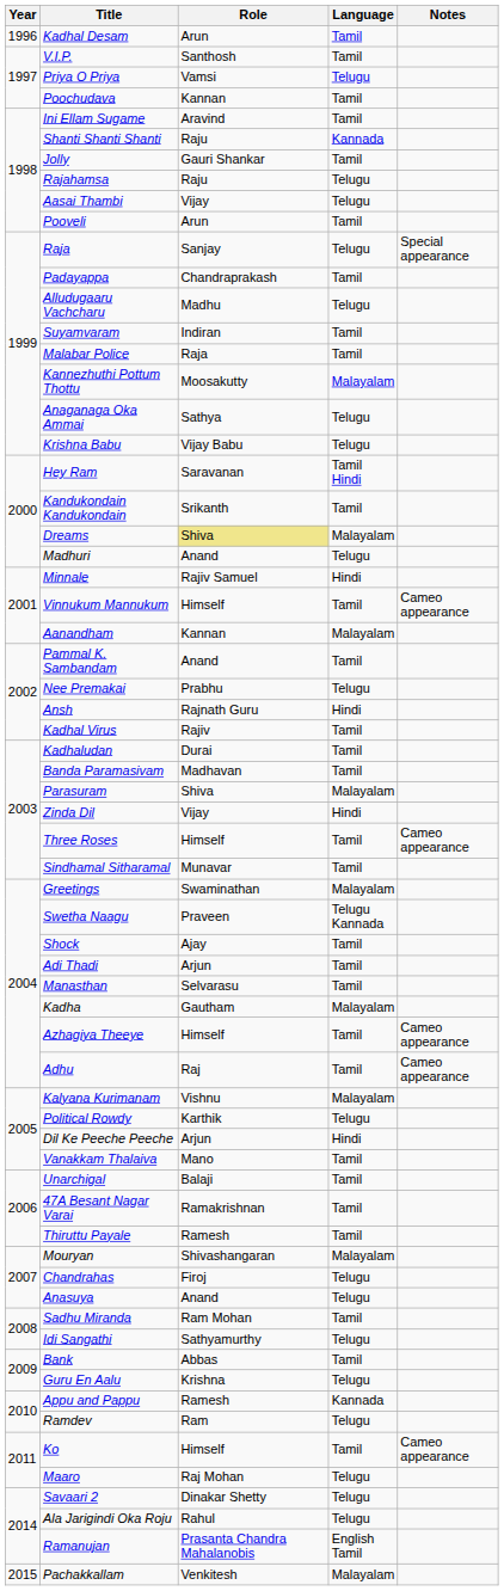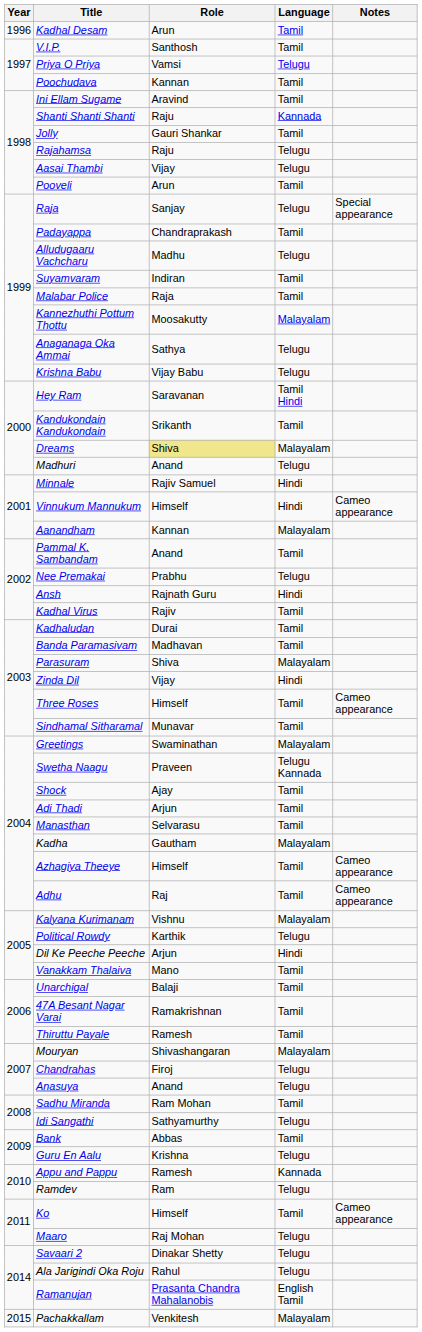 <table class="wikitable sortable">
 <tr>
 <th>Year</th>
 <th>Title</th>
 <th>Role</th>
 <th>Language</th>
 <th class="unsortable">Notes</th>
 </tr>
 <tr>
 <td>1996</td>
 <td><em><a href='#'>Kadhal Desam</a></em></td>
 <td>Arun</td>
 <td><a href='#'>Tamil</a></td>
 <td></td>
 </tr>
 <tr>
 <td rowspan="3">1997</td>
 <td><em><a href='#'>V.I.P.</a></em></td>
 <td>Santhosh</td>
 <td>Tamil</td>
 <td></td>
 </tr>
 <tr>
 <td><em><a href='#'>Priya O Priya</a></em></td>
 <td>Vamsi</td>
 <td><a href='#'>Telugu</a></td>
 <td></td>
 </tr>
 <tr>
 <td><em><a href='#'>Poochudava</a></em></td>
 <td>Kannan</td>
 <td>Tamil</td>
 <td></td>
 </tr>
 <tr>
 <td rowspan="6">1998</td>
 <td><em><a href='#'>Ini Ellam Sugame</a></em></td>
 <td>Aravind</td>
 <td>Tamil</td>
 <td></td>
 </tr>
 <tr>
 <td><em><a href='#'>Shanti Shanti Shanti</a></em></td>
 <td>Raju</td>
 <td><a href='#'>Kannada</a></td>
 <td></td>
 </tr>
 <tr>
 <td><em><a href='#'>Jolly</a></em></td>
 <td>Gauri Shankar</td>
 <td>Tamil</td>
 <td></td>
 </tr>
 <tr>
 <td><em><a href='#'>Rajahamsa</a></em></td>
 <td>Raju</td>
 <td>Telugu</td>
 <td></td>
 </tr>
 <tr>
 <td><em><a href='#'>Aasai Thambi</a></em></td>
 <td>Vijay</td>
 <td>Telugu</td>
 <td></td>
 </tr>
 <tr>
 <td><em><a href='#'>Pooveli</a></em></td>
 <td>Arun</td>
 <td>Tamil</td>
 <td></td>
 </tr>
 <tr>
 <td rowspan="8">1999</td>
 <td><em><a href='#'>Raja</a></em></td>
 <td>Sanjay</td>
 <td>Telugu</td>
 <td>Special appearance</td>
 </tr>
 <tr>
 <td><em><a href='#'>Padayappa</a></em></td>
 <td>Chandraprakash</td>
 <td>Tamil</td>
 <td></td>
 </tr>
 <tr>
 <td><em><a href='#'>Alludugaaru Vachcharu</a></em></td>
 <td>Madhu</td>
 <td>Telugu</td>
 <td></td>
 </tr>
 <tr>
 <td><em><a href='#'>Suyamvaram</a></em></td>
 <td>Indiran</td>
 <td>Tamil</td>
 <td></td>
 </tr>
 <tr>
 <td><em><a href='#'>Malabar Police</a></em></td>
 <td>Raja</td>
 <td>Tamil</td>
 <td></td>
 </tr>
 <tr>
 <td><em><a href='#'>Kannezhuthi Pottum Thottu</a></em></td>
 <td>Moosakutty</td>
 <td><a href='#'>Malayalam</a></td>
 <td></td>
 </tr>
 <tr>
 <td><em><a href='#'>Anaganaga Oka Ammai</a></em></td>
 <td>Sathya</td>
 <td>Telugu</td>
 <td></td>
 </tr>
 <tr>
 <td><em><a href='#'>Krishna Babu</a></em></td>
 <td>Vijay Babu</td>
 <td>Telugu</td>
 <td></td>
 </tr>
 <tr>
 <td rowspan="4">2000</td>
 <td><em><a href='#'>Hey Ram</a></em></td>
 <td>Saravanan</td>
 <td>Tamil<br><a href='#'>Hindi</a></td>
 <td></td>
 </tr>
 <tr>
 <td><em><a href='#'>Kandukondain Kandukondain</a></em></td>
 <td>Srikanth</td>
 <td>Tamil</td>
 <td></td>
 </tr>
 <tr>
 <td><em><a href='#'>Dreams</a></em></td>
 <td style="background: khaki;">Shiva</td>
 <td>Malayalam</td>
 <td></td>
 </tr>
 <tr>
 <td><em>Madhuri</em></td>
 <td>Anand</td>
 <td>Telugu</td>
 <td></td>
 </tr>
 <tr>
 <td rowspan="3">2001</td>
 <td><em><a href='#'>Minnale</a></em></td>
 <td>Rajiv Samuel</td>
 <td>Hindi</td>
 <td></td>
 </tr>
 <tr>
 <td><em><a href='#'>Vinnukum Mannukum</a></em></td>
 <td>Himself</td>
-<td>Tamil</td>
+<td>Hindi</td>
 <td>Cameo appearance</td>
 </tr>
 <tr>
 <td><em><a href='#'>Aanandham</a></em></td>
 <td>Kannan</td>
 <td>Malayalam</td>
 <td></td>
 </tr>
 <tr>
 <td rowspan="4">2002</td>
 <td><em><a href='#'>Pammal K. Sambandam</a></em></td>
 <td>Anand</td>
 <td>Tamil</td>
 <td></td>
 </tr>
 <tr>
 <td><em><a href='#'>Nee Premakai</a></em></td>
 <td>Prabhu</td>
 <td>Telugu</td>
 <td></td>
 </tr>
 <tr>
 <td><em><a href='#'>Ansh</a></em></td>
 <td>Rajnath Guru</td>
 <td>Hindi</td>
 <td></td>
 </tr>
 <tr>
 <td><em><a href='#'>Kadhal Virus</a></em></td>
 <td>Rajiv</td>
 <td>Tamil</td>
 <td></td>
 </tr>
 <tr>
 <td rowspan="6">2003</td>
 <td><em><a href='#'>Kadhaludan</a></em></td>
 <td>Durai</td>
 <td>Tamil</td>
 <td></td>
 </tr>
 <tr>
 <td><em><a href='#'>Banda Paramasivam</a></em></td>
 <td>Madhavan</td>
 <td>Tamil</td>
 <td></td>
 </tr>
 <tr>
 <td><em><a href='#'>Parasuram</a></em></td>
 <td>Shiva</td>
 <td>Malayalam</td>
 <td></td>
 </tr>
 <tr>
 <td><em><a href='#'>Zinda Dil</a></em></td>
 <td>Vijay</td>
 <td>Hindi</td>
 <td></td>
 </tr>
 <tr>
 <td><em><a href='#'>Three Roses</a></em></td>
 <td>Himself</td>
 <td>Tamil</td>
 <td>Cameo appearance</td>
 </tr>
 <tr>
 <td><em><a href='#'>Sindhamal Sitharamal</a></em></td>
 <td>Munavar</td>
 <td>Tamil</td>
 <td></td>
 </tr>
 <tr>
 <td rowspan="8">2004</td>
 <td><em><a href='#'>Greetings</a></em></td>
 <td>Swaminathan</td>
 <td>Malayalam</td>
 <td></td>
 </tr>
 <tr>
 <td><em><a href='#'>Swetha Naagu</a></em></td>
 <td>Praveen</td>
 <td>Telugu<br>Kannada</td>
 <td></td>
 </tr>
 <tr>
 <td><em><a href='#'>Shock</a></em></td>
 <td>Ajay</td>
 <td>Tamil</td>
 <td></td>
 </tr>
 <tr>
 <td><em><a href='#'>Adi Thadi</a></em></td>
 <td>Arjun</td>
 <td>Tamil</td>
 <td></td>
 </tr>
 <tr>
 <td><em><a href='#'>Manasthan</a></em></td>
 <td>Selvarasu</td>
 <td>Tamil</td>
 <td></td>
 </tr>
 <tr>
 <td><em>Kadha</em></td>
 <td>Gautham</td>
 <td>Malayalam</td>
 <td></td>
 </tr>
 <tr>
 <td><em><a href='#'>Azhagiya Theeye</a></em></td>
 <td>Himself</td>
 <td>Tamil</td>
 <td>Cameo appearance</td>
 </tr>
 <tr>
 <td><em><a href='#'>Adhu</a></em></td>
 <td>Raj</td>
 <td>Tamil</td>
 <td>Cameo appearance</td>
 </tr>
 <tr>
 <td rowspan="4">2005</td>
 <td><em><a href='#'>Kalyana Kurimanam</a></em></td>
 <td>Vishnu</td>
 <td>Malayalam</td>
 <td></td>
 </tr>
 <tr>
 <td><em><a href='#'>Political Rowdy</a></em></td>
 <td>Karthik</td>
 <td>Telugu</td>
 <td></td>
 </tr>
 <tr>
 <td><em>Dil Ke Peeche Peeche</em></td>
 <td>Arjun</td>
 <td>Hindi</td>
 <td></td>
 </tr>
 <tr>
 <td><em><a href='#'>Vanakkam Thalaiva</a></em></td>
 <td>Mano</td>
 <td>Tamil</td>
 <td></td>
 </tr>
 <tr>
 <td rowspan="3">2006</td>
 <td><em><a href='#'>Unarchigal</a></em></td>
 <td>Balaji</td>
 <td>Tamil</td>
 <td></td>
 </tr>
 <tr>
 <td><em><a href='#'>47A Besant Nagar Varai</a></em></td>
 <td>Ramakrishnan</td>
 <td>Tamil</td>
 <td></td>
 </tr>
 <tr>
 <td><em><a href='#'>Thiruttu Payale</a></em></td>
 <td>Ramesh</td>
 <td>Tamil</td>
 <td></td>
 </tr>
 <tr>
 <td rowspan="3">2007</td>
 <td><em>Mouryan</em></td>
 <td>Shivashangaran</td>
 <td>Malayalam</td>
 <td></td>
 </tr>
 <tr>
 <td><em><a href='#'>Chandrahas</a></em></td>
 <td>Firoj</td>
 <td>Telugu</td>
 <td></td>
 </tr>
 <tr>
 <td><em><a href='#'>Anasuya</a></em></td>
 <td>Anand</td>
 <td>Telugu</td>
 <td></td>
 </tr>
 <tr>
 <td rowspan="2">2008</td>
 <td><em><a href='#'>Sadhu Miranda</a></em></td>
 <td>Ram Mohan</td>
 <td>Tamil</td>
 <td></td>
 </tr>
 <tr>
 <td><em><a href='#'>Idi Sangathi</a></em></td>
 <td>Sathyamurthy</td>
 <td>Telugu</td>
 <td></td>
 </tr>
 <tr>
 <td rowspan="2">2009</td>
 <td><em><a href='#'>Bank</a></em></td>
 <td>Abbas</td>
 <td>Tamil</td>
 <td></td>
 </tr>
 <tr>
 <td><em><a href='#'>Guru En Aalu</a></em></td>
 <td>Krishna</td>
 <td>Telugu</td>
 <td></td>
 </tr>
 <tr>
 <td rowspan="2">2010</td>
 <td><em><a href='#'>Appu and Pappu</a></em></td>
 <td>Ramesh</td>
 <td>Kannada</td>
 <td></td>
 </tr>
 <tr>
 <td><em>Ramdev</em></td>
 <td>Ram</td>
 <td>Telugu</td>
 <td></td>
 </tr>
 <tr>
 <td rowspan="2">2011</td>
 <td><em><a href='#'>Ko</a></em></td>
 <td>Himself</td>
 <td>Tamil</td>
 <td>Cameo appearance</td>
 </tr>
 <tr>
 <td><em><a href='#'>Maaro</a></em></td>
 <td>Raj Mohan</td>
 <td>Telugu</td>
 <td></td>
 </tr>
 <tr>
 <td rowspan="3">2014</td>
 <td><em><a href='#'>Savaari 2</a></em></td>
 <td>Dinakar Shetty</td>
 <td>Telugu</td>
 <td></td>
 </tr>
 <tr>
 <td><em>Ala Jarigindi Oka Roju</em></td>
 <td>Rahul</td>
 <td>Telugu</td>
 <td></td>
 </tr>
 <tr>
 <td><em><a href='#'>Ramanujan</a></em></td>
 <td><a href='#'>Prasanta Chandra Mahalanobis</a></td>
 <td>English<br>Tamil</td>
 <td></td>
 </tr>
 <tr>
 <td rowspan="">2015</td>
 <td><em>Pachakkallam</em></td>
 <td>Venkitesh</td>
 <td>Malayalam</td>
 <td></td>
 </tr>
 </table>
